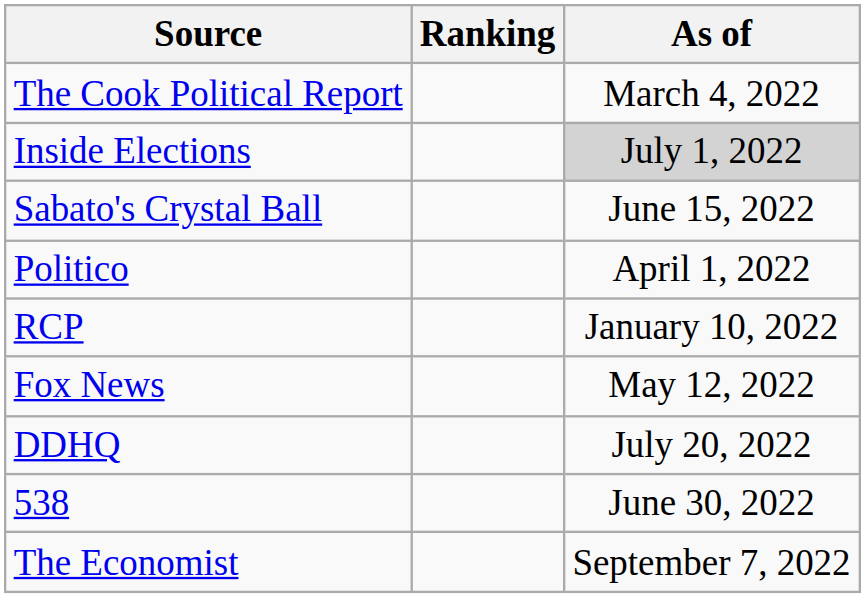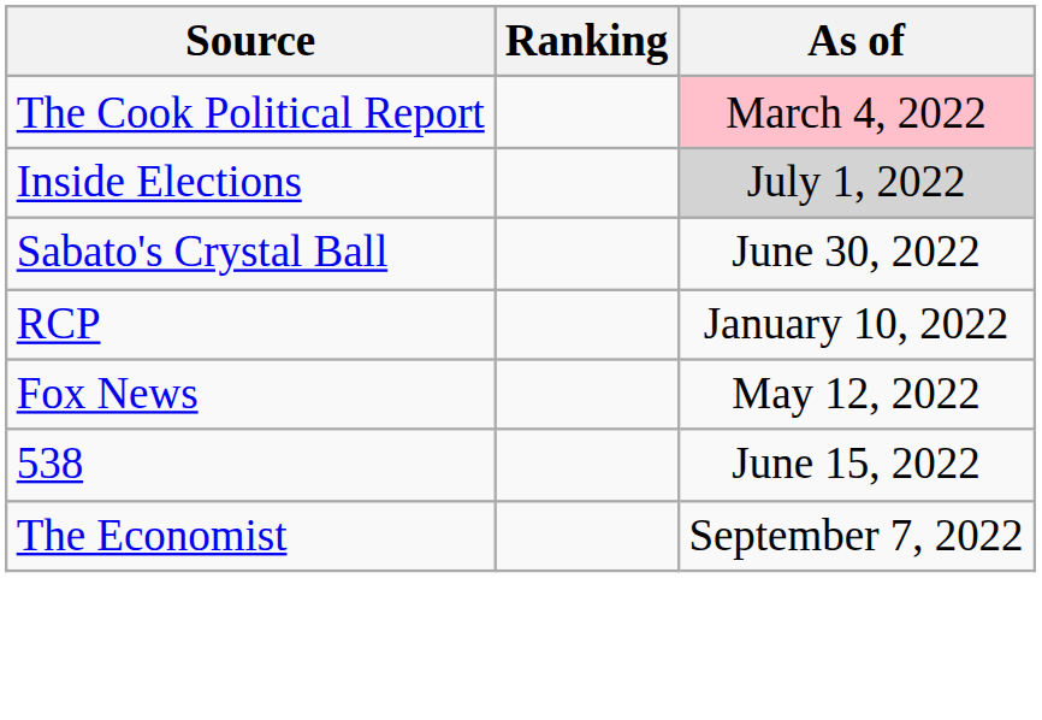 <table class="wikitable" style="text-align:center">
 <tr>
 <th>Source</th>
 <th>Ranking</th>
 <th>As of</th>
 </tr>
 <tr>
 <td align=left><a href='#'>The Cook Political Report</a></td>
 <td></td>
-<td>March 4, 2022</td>
+<td style="background: pink;">March 4, 2022</td>
 </tr>
 <tr>
 <td align=left><a href='#'>Inside Elections</a></td>
 <td></td>
 <td style="background: lightgrey;">July 1, 2022</td>
 </tr>
 <tr>
 <td align=left><a href='#'>Sabato's Crystal Ball</a></td>
 <td></td>
-<td>June 15, 2022</td>
-</tr>
-<tr>
-<td align="left"><a href='#'>Politico</a></td>
-<td></td>
-<td>April 1, 2022</td>
+<td>June 30, 2022</td>
 </tr>
 <tr>
 <td align="left"><a href='#'>RCP</a></td>
 <td></td>
 <td>January 10, 2022</td>
 </tr>
 <tr>
 <td align=left><a href='#'>Fox News</a></td>
 <td></td>
 <td>May 12, 2022</td>
 </tr>
 <tr>
-<td align="left"><a href='#'>DDHQ</a></td>
-<td></td>
-<td>July 20, 2022</td>
-</tr>
-<tr>
 <td align="left"><a href='#'>538</a></td>
 <td></td>
-<td>June 30, 2022</td>
+<td>June 15, 2022</td>
 </tr>
 <tr>
 <td align="left"><a href='#'>The Economist</a></td>
 <td></td>
 <td>September 7, 2022</td>
 </tr>
 </table>
